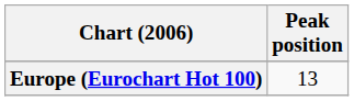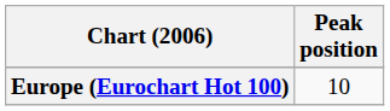 <table class="wikitable sortable plainrowheaders" style="text-align:center">
 <tr>
 <th>Chart (2006)</th>
 <th>Peak<br>position</th>
 </tr>
 <tr>
 </tr>
 <tr>
 </tr>
 <tr>
 </tr>
 <tr>
 <th scope="row">Europe (<a href='#'>Eurochart Hot 100</a>)</th>
-<td>13</td>
+<td>10</td>
 </tr>
 <tr>
 </tr>
 <tr>
 </tr>
 <tr>
 </tr>
 <tr>
 </tr>
 <tr>
 </tr>
 <tr>
 </tr>
 <tr>
 </tr>
 </table>
